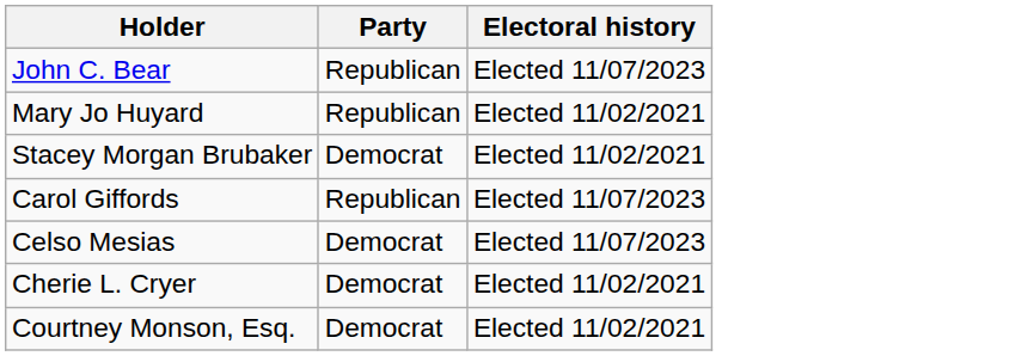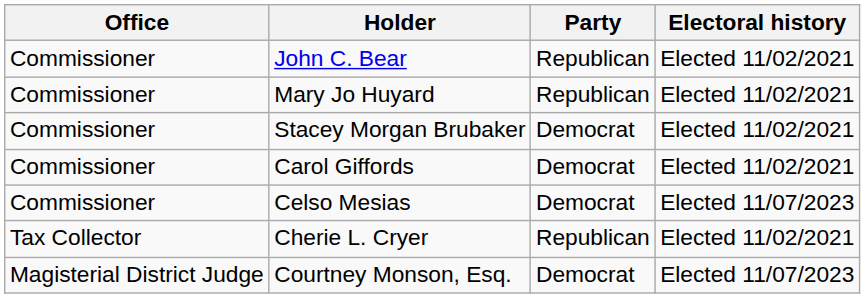 <table class="wikitable">
 <tr>
+<th>Office</th>
 <th>Holder</th>
 <th>Party</th>
 <th>Electoral history</th>
 </tr>
 <tr>
+<td>Commissioner</td>
 <td><a href='#'>John C. Bear</a></td>
 <td>Republican</td>
-<td>Elected 11/07/2023 </td>
+<td>Elected 11/02/2021 </td>
 </tr>
 <tr>
+<td>Commissioner</td>
 <td>Mary Jo Huyard</td>
 <td>Republican</td>
 <td>Elected 11/02/2021 </td>
 </tr>
 <tr>
+<td>Commissioner</td>
 <td>Stacey Morgan Brubaker</td>
 <td>Democrat</td>
 <td>Elected 11/02/2021 </td>
 </tr>
 <tr>
+<td>Commissioner</td>
 <td>Carol Giffords</td>
-<td>Republican</td>
-<td>Elected 11/07/2023 </td>
+<td>Democrat</td>
+<td>Elected 11/02/2021 </td>
 </tr>
 <tr>
+<td>Commissioner</td>
 <td>Celso Mesias</td>
 <td>Democrat</td>
 <td>Elected 11/07/2023 </td>
 </tr>
 <tr>
+<td>Tax Collector</td>
 <td>Cherie L. Cryer</td>
-<td>Democrat</td>
+<td>Republican</td>
 <td>Elected 11/02/2021 </td>
 </tr>
 <tr>
+<td>Magisterial District Judge</td>
 <td>Courtney Monson, Esq.</td>
 <td>Democrat</td>
-<td>Elected 11/02/2021 </td>
+<td>Elected 11/07/2023 </td>
 </tr>
 </table>
